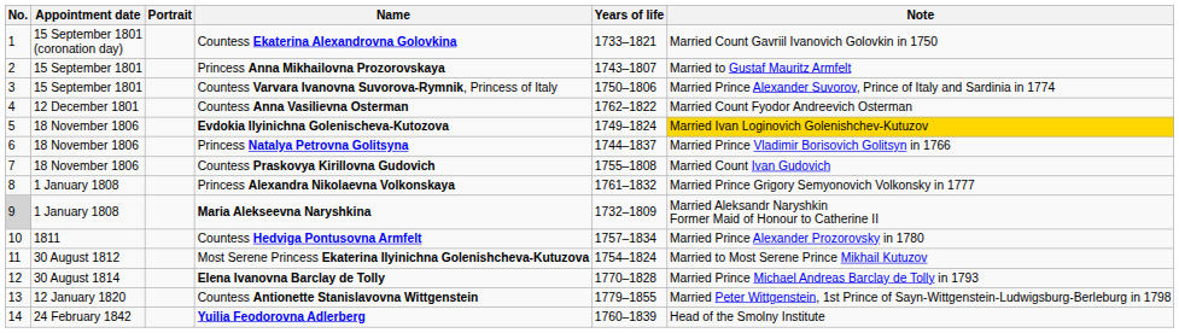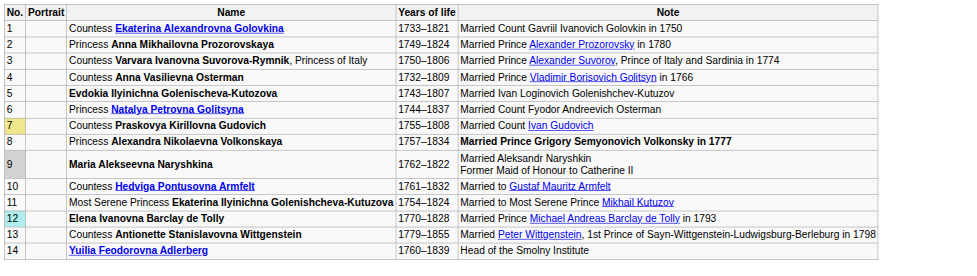 <table class="wikitable">
 <tr>
 <th>No.</th>
-<th>Appointment date</th>
 <th>Portrait</th>
 <th>Name</th>
 <th>Years of life</th>
 <th>Note</th>
 </tr>
 <tr>
 <td>1</td>
-<td>15 September 1801<br>(coronation day)</td>
 <td></td>
 <td>Countess <strong><a href='#'>Ekaterina Alexandrovna Golovkina</a></strong></td>
 <td>1733–1821</td>
 <td>Married Count Gavriil Ivanovich Golovkin in 1750</td>
 </tr>
 <tr>
 <td>2</td>
-<td>15 September 1801</td>
 <td></td>
 <td>Princess <strong>Anna Mikhailovna Prozorovskaya</strong></td>
-<td>1743–1807</td>
-<td>Married to <a href='#'>Gustaf Mauritz Armfelt</a></td>
+<td>1749–1824</td>
+<td>Married Prince <a href='#'>Alexander Prozorovsky</a> in 1780</td>
 </tr>
 <tr>
 <td>3</td>
-<td>15 September 1801</td>
 <td></td>
 <td>Countess <strong>Varvara Ivanovna Suvorova-Rymnik</strong>, Princess of Italy</td>
 <td>1750–1806</td>
 <td>Married Prince <a href='#'>Alexander Suvorov</a>, Prince of Italy and Sardinia in 1774</td>
 </tr>
 <tr>
 <td>4</td>
-<td>12 December 1801</td>
 <td></td>
 <td>Countess <strong>Anna Vasilievna Osterman</strong></td>
-<td>1762–1822</td>
+<td>1732–1809</td>
+<td>Married Prince <a href='#'>Vladimir Borisovich Golitsyn</a> in 1766</td>
+</tr>
+<tr>
+<td>5</td>
+<td></td>
+<td><strong>Evdokia Ilyinichna Golenischeva-Kutozova</strong></td>
+<td>1743–1807</td>
+<td>Married Ivan Loginovich Golenishchev-Kutuzov</td>
+</tr>
+<tr>
+<td>6</td>
+<td></td>
+<td>Princess <strong><a href='#'>Natalya Petrovna Golitsyna</a></strong></td>
+<td>1744–1837</td>
 <td>Married Count Fyodor Andreevich Osterman</td>
 </tr>
 <tr>
-<td>5</td>
-<td>18 November 1806</td>
-<td></td>
-<td><strong>Evdokia Ilyinichna Golenischeva-Kutozova</strong></td>
-<td>1749–1824</td>
-<td style="background: gold;">Married Ivan Loginovich Golenishchev-Kutuzov</td>
-</tr>
-<tr>
-<td>6</td>
-<td>18 November 1806</td>
-<td></td>
-<td>Princess <strong><a href='#'>Natalya Petrovna Golitsyna</a></strong></td>
-<td>1744–1837</td>
-<td>Married Prince <a href='#'>Vladimir Borisovich Golitsyn</a> in 1766</td>
-</tr>
-<tr>
-<td>7</td>
-<td>18 November 1806</td>
+<td style="background: khaki;">7</td>
 <td></td>
 <td>Countess <strong>Praskovya Kirillovna Gudovich</strong></td>
 <td>1755–1808</td>
 <td>Married Count <a href='#'>Ivan Gudovich</a></td>
 </tr>
 <tr>
 <td>8</td>
-<td>1 January 1808</td>
 <td></td>
 <td>Princess <strong>Alexandra Nikolaevna Volkonskaya</strong></td>
-<td>1761–1832</td>
-<td>Married Prince Grigory Semyonovich Volkonsky in 1777</td>
+<td>1757–1834</td>
+<td><strong>Married Prince Grigory Semyonovich Volkonsky in 1777</strong></td>
 </tr>
 <tr>
 <td style="background: lightgrey;">9</td>
-<td>1 January 1808</td>
 <td></td>
 <td><strong>Maria Alekseevna Naryshkina</strong></td>
-<td>1732–1809</td>
+<td>1762–1822</td>
 <td>Married Aleksandr Naryshkin<br>Former Maid of Honour to Catherine II</td>
 </tr>
 <tr>
 <td>10</td>
-<td>1811</td>
 <td></td>
 <td>Countess <strong><a href='#'>Hedviga Pontusovna Armfelt</a></strong></td>
-<td>1757–1834</td>
-<td>Married Prince <a href='#'>Alexander Prozorovsky</a> in 1780</td>
+<td>1761–1832</td>
+<td>Married to <a href='#'>Gustaf Mauritz Armfelt</a></td>
 </tr>
 <tr>
 <td>11</td>
-<td>30 August 1812</td>
 <td></td>
 <td>Most Serene Princess <strong>Ekaterina Ilyinichna Golenishcheva-Kutuzova</strong></td>
 <td>1754–1824</td>
 <td>Married to Most Serene Prince <a href='#'>Mikhail Kutuzov</a></td>
 </tr>
 <tr>
-<td>12</td>
-<td>30 August 1814</td>
+<td style="background: paleturquoise;">12</td>
 <td></td>
 <td><strong>Elena Ivanovna Barclay de Tolly</strong></td>
 <td>1770–1828</td>
 <td>Married Prince <a href='#'>Michael Andreas Barclay de Tolly</a> in 1793</td>
 </tr>
 <tr>
 <td>13</td>
-<td>12 January 1820</td>
 <td></td>
 <td>Countess <strong>Antionette Stanislavovna Wittgenstein</strong></td>
 <td>1779–1855</td>
 <td>Married <a href='#'>Peter Wittgenstein</a>, 1st Prince of Sayn-Wittgenstein-Ludwigsburg-Berleburg in 1798</td>
 </tr>
 <tr>
 <td>14</td>
-<td>24 February 1842</td>
 <td></td>
 <td><strong><a href='#'>Yuilia Feodorovna Adlerberg</a></strong></td>
 <td>1760–1839</td>
 <td>Head of the Smolny Institute</td>
 </tr>
 </table>
